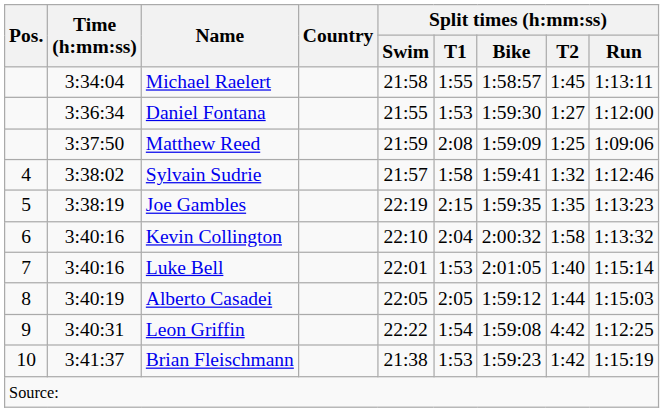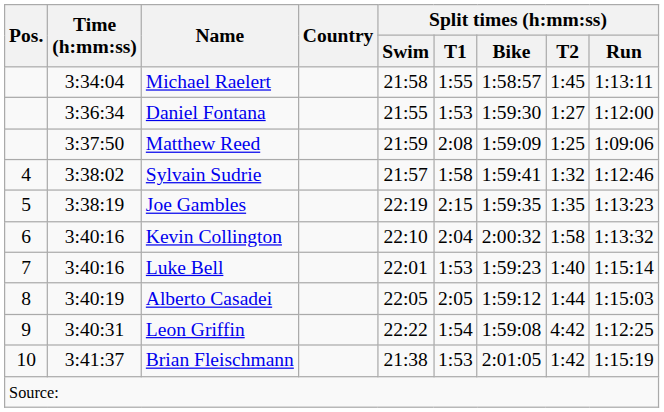 <table class="wikitable" style="text-align:center">
 <tr>
 <th rowspan="2">Pos.</th>
 <th rowspan="2">Time<br>(h:mm:ss)</th>
 <th rowspan="2">Name</th>
 <th rowspan="2">Country</th>
 <th colspan="5">Split times (h:mm:ss)</th>
 </tr>
 <tr>
 <th>Swim</th>
 <th>T1</th>
 <th>Bike</th>
 <th>T2</th>
 <th>Run</th>
 </tr>
 <tr>
 <td></td>
 <td>3:34:04</td>
 <td align="left"><a href='#'>Michael Raelert</a></td>
 <td align="left"></td>
 <td>21:58</td>
 <td>1:55</td>
 <td>1:58:57</td>
 <td>1:45</td>
 <td>1:13:11</td>
 </tr>
 <tr>
 <td></td>
 <td>3:36:34</td>
 <td align="left"><a href='#'>Daniel Fontana</a></td>
 <td align="left"></td>
 <td>21:55</td>
 <td>1:53</td>
 <td>1:59:30</td>
 <td>1:27</td>
 <td>1:12:00</td>
 </tr>
 <tr>
 <td></td>
 <td>3:37:50</td>
 <td align="left"><a href='#'>Matthew Reed</a></td>
 <td align="left"></td>
 <td>21:59</td>
 <td>2:08</td>
 <td>1:59:09</td>
 <td>1:25</td>
 <td>1:09:06</td>
 </tr>
 <tr>
 <td>4</td>
 <td>3:38:02</td>
 <td align="left"><a href='#'>Sylvain Sudrie</a></td>
 <td align="left"></td>
 <td>21:57</td>
 <td>1:58</td>
 <td>1:59:41</td>
 <td>1:32</td>
 <td>1:12:46</td>
 </tr>
 <tr>
 <td>5</td>
 <td>3:38:19</td>
 <td align="left"><a href='#'>Joe Gambles</a></td>
 <td align="left"></td>
 <td>22:19</td>
 <td>2:15</td>
 <td>1:59:35</td>
 <td>1:35</td>
 <td>1:13:23</td>
 </tr>
 <tr>
 <td>6</td>
 <td>3:40:16</td>
 <td align="left"><a href='#'>Kevin Collington</a></td>
 <td align="left"></td>
 <td>22:10</td>
 <td>2:04</td>
 <td>2:00:32</td>
 <td>1:58</td>
 <td>1:13:32</td>
 </tr>
 <tr>
 <td>7</td>
 <td>3:40:16</td>
 <td align="left"><a href='#'>Luke Bell</a></td>
 <td align="left"></td>
 <td>22:01</td>
 <td>1:53</td>
-<td>2:01:05</td>
+<td>1:59:23</td>
 <td>1:40</td>
 <td>1:15:14</td>
 </tr>
 <tr>
 <td>8</td>
 <td>3:40:19</td>
 <td align="left"><a href='#'>Alberto Casadei</a></td>
 <td align="left"></td>
 <td>22:05</td>
 <td>2:05</td>
 <td>1:59:12</td>
 <td>1:44</td>
 <td>1:15:03</td>
 </tr>
 <tr>
 <td>9</td>
 <td>3:40:31</td>
 <td align="left"><a href='#'>Leon Griffin</a></td>
 <td align="left"></td>
 <td>22:22</td>
 <td>1:54</td>
 <td>1:59:08</td>
 <td>4:42</td>
 <td>1:12:25</td>
 </tr>
 <tr>
 <td>10</td>
 <td>3:41:37</td>
 <td align="left"><a href='#'>Brian Fleischmann</a></td>
 <td align="left"></td>
 <td>21:38</td>
 <td>1:53</td>
-<td>1:59:23</td>
+<td>2:01:05</td>
 <td>1:42</td>
 <td>1:15:19</td>
 </tr>
 <tr>
 <td colspan="9" align="left"><small>Source:</small></td>
 </tr>
 </table>
